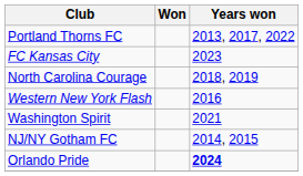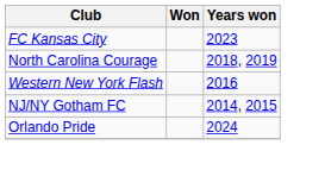 <table class="wikitable sortable">
 <tr>
 <th scope="col">Club</th>
 <th scope="col">Won</th>
 <th scope="col">Years won</th>
-</tr>
-<tr>
-<td><a href='#'>Portland Thorns FC</a></td>
-<td></td>
-<td><a href='#'>2013</a>, <a href='#'>2017</a>, <a href='#'>2022</a></td>
 </tr>
 <tr>
 <td><em><a href='#'>FC Kansas City</a></em></td>
 <td></td>
 <td><a href='#'>2023</a></td>
 </tr>
 <tr>
 <td><a href='#'>North Carolina Courage</a></td>
 <td></td>
 <td><a href='#'>2018</a>, <a href='#'>2019</a></td>
 </tr>
 <tr>
 <td><em><a href='#'>Western New York Flash</a></em></td>
 <td></td>
 <td><a href='#'>2016</a></td>
 </tr>
 <tr>
-<td><a href='#'>Washington Spirit</a></td>
-<td></td>
-<td><a href='#'>2021</a></td>
-</tr>
-<tr>
 <td><a href='#'>NJ/NY Gotham FC</a></td>
 <td></td>
 <td><a href='#'>2014</a>, <a href='#'>2015</a></td>
 </tr>
 <tr>
 <td><a href='#'>Orlando Pride</a></td>
 <td></td>
-<td><strong><a href='#'>2024</a></strong></td>
+<td><a href='#'>2024</a></td>
 </tr>
 <tr>
 </tr>
 </table>
